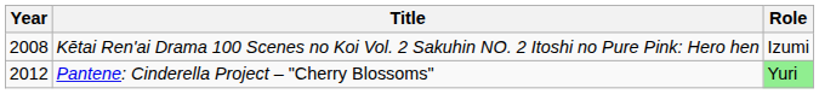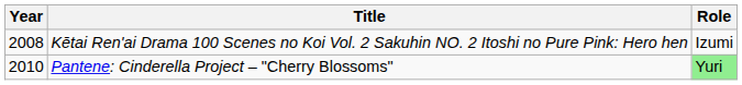 <table class="wikitable">
 <tr>
 <th>Year</th>
 <th>Title</th>
 <th>Role</th>
 </tr>
 <tr>
 <td>2008</td>
 <td><em>Kētai Ren'ai Drama 100 Scenes no Koi Vol. 2 Sakuhin NO. 2 Itoshi no Pure Pink: Hero hen</em></td>
 <td>Izumi</td>
 </tr>
 <tr>
-<td>2012</td>
+<td>2010</td>
 <td><em><a href='#'>Pantene</a>: Cinderella Project</em> – "Cherry Blossoms"</td>
 <td style="background: lightgreen;">Yuri</td>
 </tr>
 </table>
